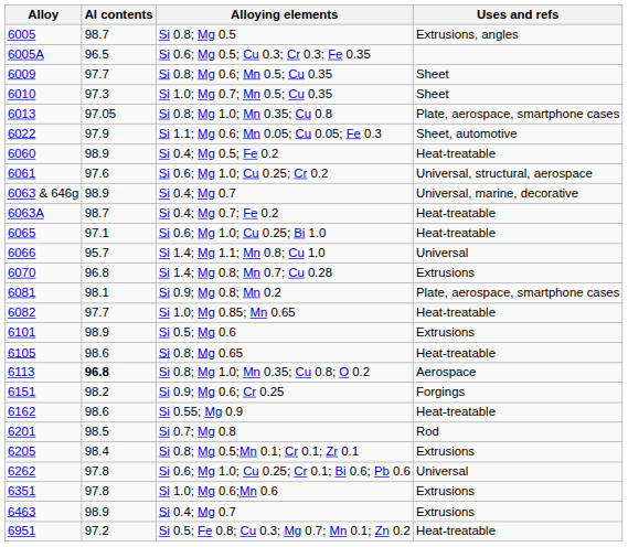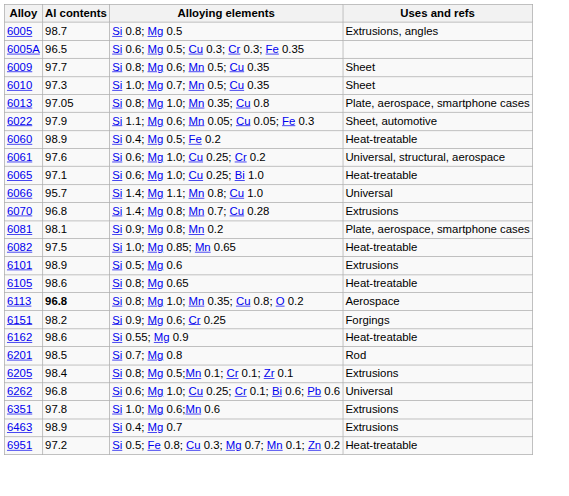 <table class="wikitable sortable">
 <tr>
 <th>Alloy</th>
 <th>Al contents</th>
 <th>Alloying elements</th>
 <th>Uses and refs</th>
 </tr>
 <tr>
 <td><a href='#'>6005</a></td>
 <td>98.7</td>
 <td><a href='#'>Si</a> 0.8; <a href='#'>Mg</a> 0.5</td>
 <td>Extrusions, angles</td>
 </tr>
 <tr>
 <td><a href='#'>6005A</a></td>
 <td>96.5</td>
 <td><a href='#'>Si</a> 0.6; <a href='#'>Mg</a> 0.5; <a href='#'>Cu</a> 0.3; <a href='#'>Cr</a> 0.3; <a href='#'>Fe</a> 0.35</td>
 <td></td>
 </tr>
 <tr>
 <td><a href='#'>6009</a></td>
 <td>97.7</td>
 <td><a href='#'>Si</a> 0.8; <a href='#'>Mg</a> 0.6; <a href='#'>Mn</a> 0.5; <a href='#'>Cu</a> 0.35</td>
 <td>Sheet</td>
 </tr>
 <tr>
 <td><a href='#'>6010</a></td>
 <td>97.3</td>
 <td><a href='#'>Si</a> 1.0; <a href='#'>Mg</a> 0.7; <a href='#'>Mn</a> 0.5; <a href='#'>Cu</a> 0.35</td>
 <td>Sheet</td>
 </tr>
 <tr>
 <td><a href='#'>6013</a></td>
 <td>97.05</td>
 <td><a href='#'>Si</a> 0.8; <a href='#'>Mg</a> 1.0; <a href='#'>Mn</a> 0.35; <a href='#'>Cu</a> 0.8</td>
 <td>Plate, aerospace, smartphone cases</td>
 </tr>
 <tr>
 <td><a href='#'>6022</a></td>
 <td>97.9</td>
 <td><a href='#'>Si</a> 1.1; <a href='#'>Mg</a> 0.6; <a href='#'>Mn</a> 0.05; <a href='#'>Cu</a> 0.05; <a href='#'>Fe</a> 0.3</td>
 <td>Sheet, automotive</td>
 </tr>
 <tr>
 <td><a href='#'>6060</a></td>
 <td>98.9</td>
 <td><a href='#'>Si</a> 0.4; <a href='#'>Mg</a> 0.5; <a href='#'>Fe</a> 0.2</td>
 <td>Heat-treatable</td>
 </tr>
 <tr>
 <td><a href='#'>6061</a></td>
 <td>97.6</td>
 <td><a href='#'>Si</a> 0.6; <a href='#'>Mg</a> 1.0; <a href='#'>Cu</a> 0.25; <a href='#'>Cr</a> 0.2</td>
 <td>Universal, structural, aerospace</td>
 </tr>
 <tr>
-<td><a href='#'>6063</a> & 646g</td>
-<td>98.9</td>
-<td><a href='#'>Si</a> 0.4; <a href='#'>Mg</a> 0.7</td>
-<td>Universal, marine, decorative</td>
-</tr>
-<tr>
-<td><a href='#'>6063A</a></td>
-<td>98.7</td>
-<td><a href='#'>Si</a> 0.4; <a href='#'>Mg</a> 0.7; <a href='#'>Fe</a> 0.2</td>
-<td>Heat-treatable</td>
-</tr>
-<tr>
 <td><a href='#'>6065</a></td>
 <td>97.1</td>
 <td><a href='#'>Si</a> 0.6; <a href='#'>Mg</a> 1.0; <a href='#'>Cu</a> 0.25; <a href='#'>Bi</a> 1.0</td>
 <td>Heat-treatable</td>
 </tr>
 <tr>
 <td><a href='#'>6066</a></td>
 <td>95.7</td>
 <td><a href='#'>Si</a> 1.4; <a href='#'>Mg</a> 1.1; <a href='#'>Mn</a> 0.8; <a href='#'>Cu</a> 1.0</td>
 <td>Universal</td>
 </tr>
 <tr>
 <td><a href='#'>6070</a></td>
 <td>96.8</td>
 <td><a href='#'>Si</a> 1.4; <a href='#'>Mg</a> 0.8; <a href='#'>Mn</a> 0.7; <a href='#'>Cu</a> 0.28</td>
 <td>Extrusions</td>
 </tr>
 <tr>
 <td><a href='#'>6081</a></td>
 <td>98.1</td>
 <td><a href='#'>Si</a> 0.9; <a href='#'>Mg</a> 0.8; <a href='#'>Mn</a> 0.2</td>
 <td>Plate, aerospace, smartphone cases</td>
 </tr>
 <tr>
 <td><a href='#'>6082</a></td>
-<td>97.7</td>
+<td>97.5</td>
 <td><a href='#'>Si</a> 1.0; <a href='#'>Mg</a> 0.85; <a href='#'>Mn</a> 0.65</td>
 <td>Heat-treatable</td>
 </tr>
 <tr>
 <td><a href='#'>6101</a></td>
 <td>98.9</td>
 <td><a href='#'>Si</a> 0.5; <a href='#'>Mg</a> 0.6</td>
 <td>Extrusions</td>
 </tr>
 <tr>
 <td><a href='#'>6105</a></td>
 <td>98.6</td>
 <td><a href='#'>Si</a> 0.8; <a href='#'>Mg</a> 0.65</td>
 <td>Heat-treatable</td>
 </tr>
 <tr>
 <td><a href='#'>6113</a></td>
 <td><strong>96.8</strong></td>
 <td><a href='#'>Si</a> 0.8; <a href='#'>Mg</a> 1.0; <a href='#'>Mn</a> 0.35; <a href='#'>Cu</a> 0.8; <a href='#'>O</a> 0.2</td>
 <td>Aerospace</td>
 </tr>
 <tr>
 <td><a href='#'>6151</a></td>
 <td>98.2</td>
 <td><a href='#'>Si</a> 0.9; <a href='#'>Mg</a> 0.6; <a href='#'>Cr</a> 0.25</td>
 <td>Forgings</td>
 </tr>
 <tr>
 <td><a href='#'>6162</a></td>
 <td>98.6</td>
 <td><a href='#'>Si</a> 0.55; <a href='#'>Mg</a> 0.9</td>
 <td>Heat-treatable</td>
 </tr>
 <tr>
 <td><a href='#'>6201</a></td>
 <td>98.5</td>
 <td><a href='#'>Si</a> 0.7; <a href='#'>Mg</a> 0.8</td>
 <td>Rod</td>
 </tr>
 <tr>
 <td><a href='#'>6205</a></td>
 <td>98.4</td>
 <td><a href='#'>Si</a> 0.8; <a href='#'>Mg</a> 0.5;<a href='#'>Mn</a> 0.1; <a href='#'>Cr</a> 0.1; <a href='#'>Zr</a> 0.1</td>
 <td>Extrusions</td>
 </tr>
 <tr>
 <td><a href='#'>6262</a></td>
-<td>97.8</td>
+<td>96.8</td>
 <td><a href='#'>Si</a> 0.6; <a href='#'>Mg</a> 1.0; <a href='#'>Cu</a> 0.25; <a href='#'>Cr</a> 0.1; <a href='#'>Bi</a> 0.6; <a href='#'>Pb</a> 0.6</td>
 <td>Universal</td>
 </tr>
 <tr>
 <td><a href='#'>6351</a></td>
 <td>97.8</td>
 <td><a href='#'>Si</a> 1.0; <a href='#'>Mg</a> 0.6;<a href='#'>Mn</a> 0.6</td>
 <td>Extrusions</td>
 </tr>
 <tr>
 <td><a href='#'>6463</a></td>
 <td>98.9</td>
 <td><a href='#'>Si</a> 0.4; <a href='#'>Mg</a> 0.7</td>
 <td>Extrusions</td>
 </tr>
 <tr>
 <td><a href='#'>6951</a></td>
 <td>97.2</td>
 <td><a href='#'>Si</a> 0.5; <a href='#'>Fe</a> 0.8; <a href='#'>Cu</a> 0.3; <a href='#'>Mg</a> 0.7; <a href='#'>Mn</a> 0.1; <a href='#'>Zn</a> 0.2</td>
 <td>Heat-treatable</td>
 </tr>
 </table>
